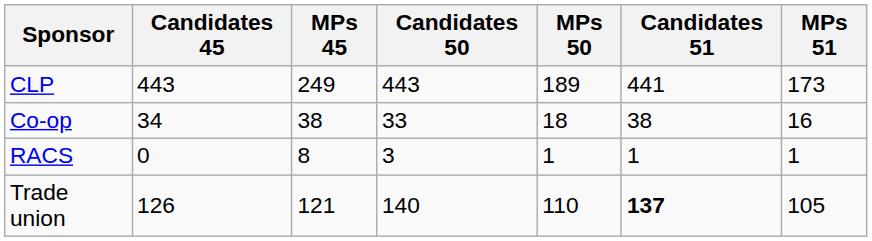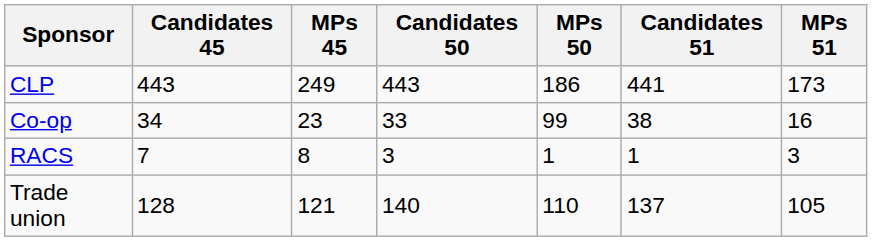 <table class="wikitable sortable">
 <tr>
 <th>Sponsor</th>
 <th>Candidates 45</th>
 <th>MPs 45</th>
 <th>Candidates 50</th>
 <th>MPs 50</th>
 <th>Candidates 51</th>
 <th>MPs 51</th>
 </tr>
 <tr>
 <td><a href='#'>CLP</a></td>
 <td>443</td>
 <td>249</td>
 <td>443</td>
-<td>189</td>
+<td>186</td>
 <td>441</td>
 <td>173</td>
 </tr>
 <tr>
 <td><a href='#'>Co-op</a></td>
 <td>34</td>
-<td>38</td>
+<td>23</td>
 <td>33</td>
-<td>18</td>
+<td>99</td>
 <td>38</td>
 <td>16</td>
 </tr>
 <tr>
 <td><a href='#'>RACS</a></td>
-<td>0</td>
+<td>7</td>
 <td>8</td>
 <td>3</td>
 <td>1</td>
 <td>1</td>
-<td>1</td>
+<td>3</td>
 </tr>
 <tr>
 <td>Trade union</td>
-<td>126</td>
+<td>128</td>
 <td>121</td>
 <td>140</td>
 <td>110</td>
-<td><strong>137</strong></td>
+<td>137</td>
 <td>105</td>
 </tr>
 </table>
